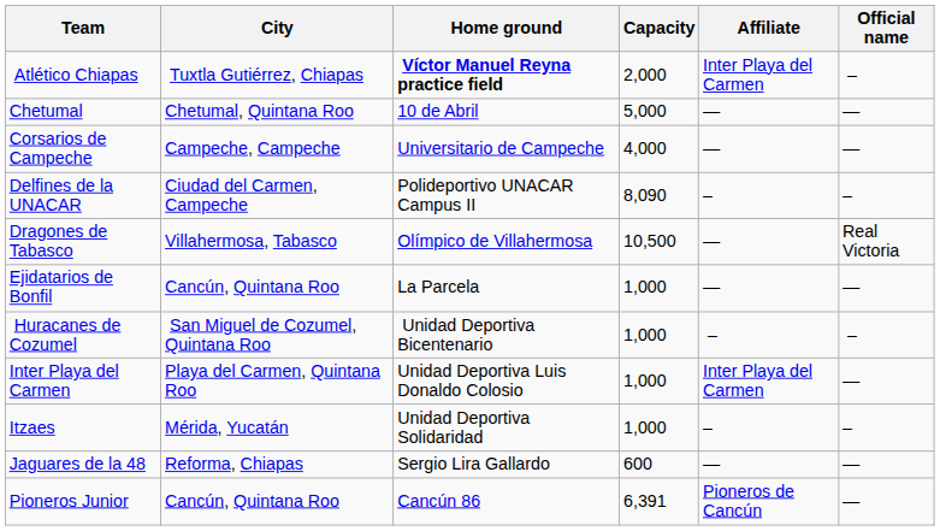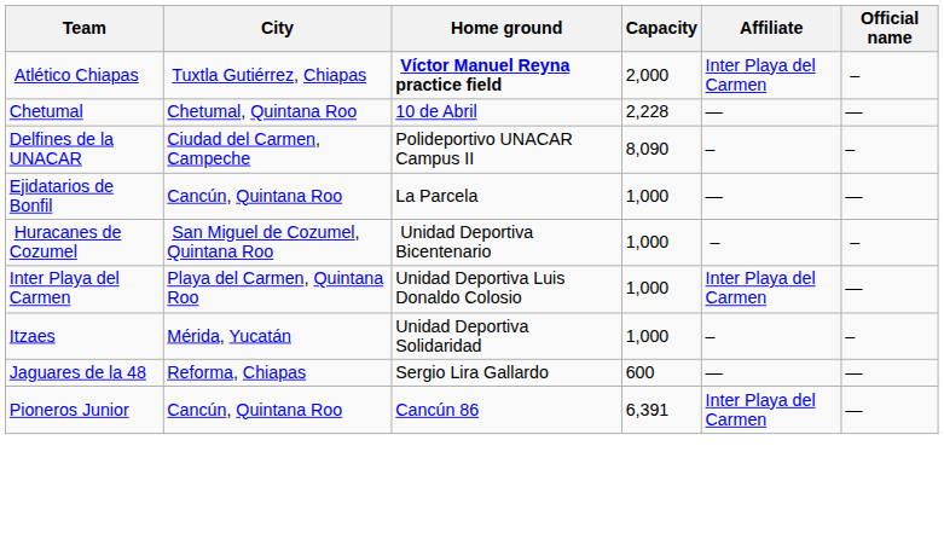 <table class="wikitable sortable">
 <tr>
 <th>Team</th>
 <th>City</th>
 <th>Home ground</th>
 <th>Capacity</th>
 <th>Affiliate</th>
 <th>Official name</th>
 </tr>
 <tr>
 <td> <a href='#'>Atlético Chiapas</a> </td>
 <td> <a href='#'>Tuxtla Gutiérrez</a>, <a href='#'>Chiapas</a> </td>
 <td><strong> <a href='#'>Víctor Manuel Reyna</a> practice field </strong></td>
 <td>2,000</td>
 <td><a href='#'>Inter Playa del Carmen</a></td>
 <td> –</td>
 </tr>
 <tr>
 <td><a href='#'>Chetumal</a></td>
 <td><a href='#'>Chetumal</a>, <a href='#'>Quintana Roo</a></td>
 <td><a href='#'>10 de Abril</a></td>
-<td>5,000</td>
-<td>—</td>
-<td>—</td>
-</tr>
-<tr>
-<td><a href='#'>Corsarios de Campeche</a></td>
-<td><a href='#'>Campeche</a>, <a href='#'>Campeche</a></td>
-<td><a href='#'>Universitario de Campeche</a></td>
-<td>4,000</td>
+<td>2,228</td>
 <td>—</td>
 <td>—</td>
 </tr>
 <tr>
 <td><a href='#'>Delfines de la UNACAR</a></td>
 <td><a href='#'>Ciudad del Carmen</a>, <a href='#'>Campeche</a></td>
 <td>Polideportivo UNACAR Campus II</td>
 <td>8,090</td>
 <td>–</td>
 <td>–</td>
-</tr>
-<tr>
-<td><a href='#'>Dragones de Tabasco</a></td>
-<td><a href='#'>Villahermosa</a>, <a href='#'>Tabasco</a></td>
-<td><a href='#'>Olímpico de Villahermosa</a></td>
-<td>10,500</td>
-<td>—</td>
-<td>Real Victoria</td>
 </tr>
 <tr>
 <td><a href='#'>Ejidatarios de Bonfil</a></td>
 <td><a href='#'>Cancún</a>, <a href='#'>Quintana Roo</a></td>
 <td>La Parcela</td>
 <td>1,000</td>
 <td>—</td>
 <td>—</td>
 </tr>
 <tr>
 <td> <a href='#'>Huracanes de Cozumel</a> </td>
 <td> <a href='#'>San Miguel de Cozumel</a>, <a href='#'>Quintana Roo</a> </td>
 <td> Unidad Deportiva Bicentenario</td>
 <td>1,000</td>
 <td> – </td>
 <td> –</td>
 </tr>
 <tr>
 <td><a href='#'>Inter Playa del Carmen</a></td>
 <td><a href='#'>Playa del Carmen</a>, <a href='#'>Quintana Roo</a></td>
 <td>Unidad Deportiva Luis Donaldo Colosio</td>
 <td>1,000</td>
 <td><a href='#'>Inter Playa del Carmen</a></td>
 <td>—</td>
 </tr>
 <tr>
 <td><a href='#'>Itzaes</a></td>
 <td><a href='#'>Mérida</a>, <a href='#'>Yucatán</a></td>
 <td>Unidad Deportiva Solidaridad</td>
 <td>1,000</td>
 <td>–</td>
 <td>–</td>
 </tr>
 <tr>
 <td><a href='#'>Jaguares de la 48</a></td>
 <td><a href='#'>Reforma</a>, <a href='#'>Chiapas</a></td>
 <td>Sergio Lira Gallardo</td>
 <td>600</td>
 <td>—</td>
 <td>—</td>
 </tr>
 <tr>
 <td><a href='#'>Pioneros Junior</a></td>
 <td><a href='#'>Cancún</a>, <a href='#'>Quintana Roo</a></td>
 <td><a href='#'>Cancún 86</a></td>
 <td>6,391</td>
-<td><a href='#'>Pioneros de Cancún</a></td>
+<td><a href='#'>Inter Playa del Carmen</a></td>
 <td>—</td>
 </tr>
 </table>
